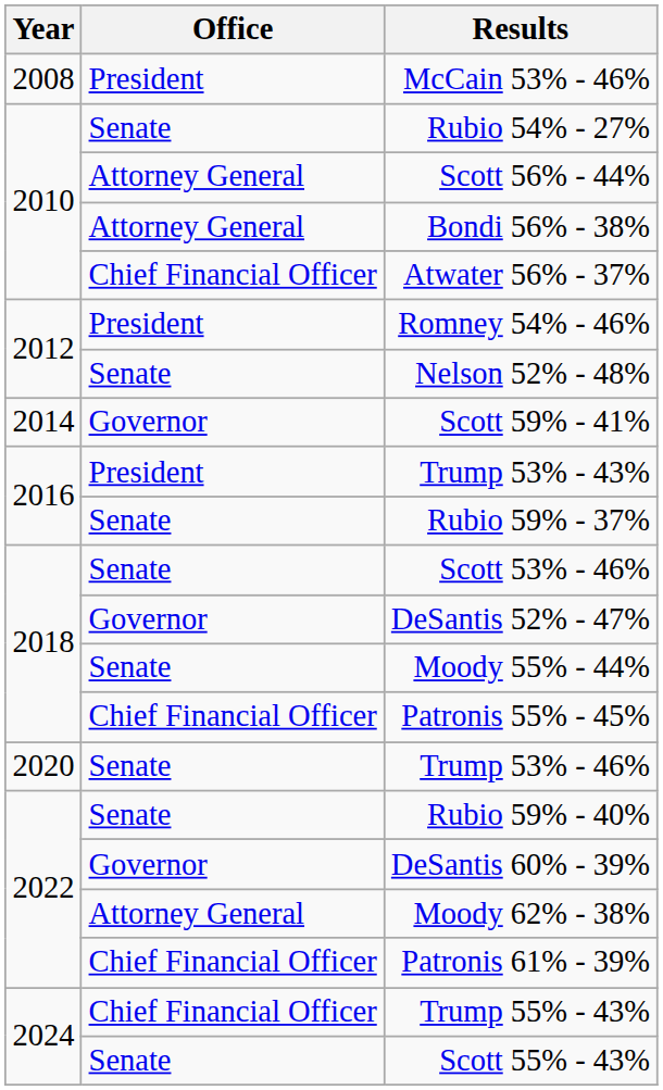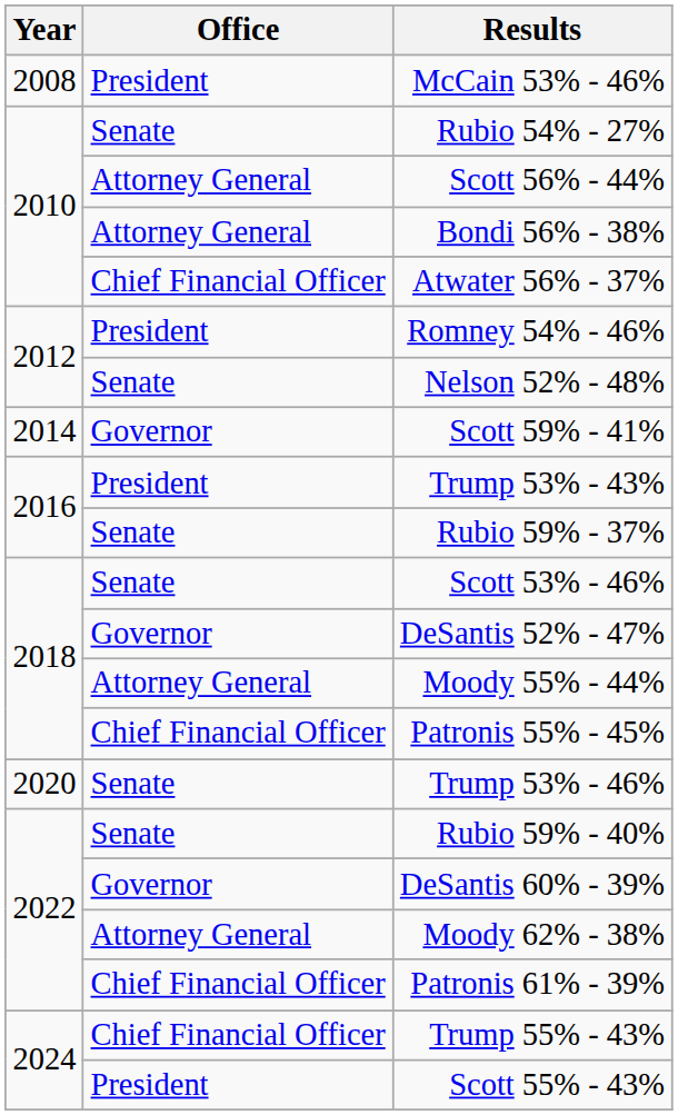 <table class=wikitable>
 <tr>
 <th>Year</th>
 <th>Office</th>
 <th>Results</th>
 </tr>
 <tr>
 <td>2008</td>
 <td><a href='#'>President</a></td>
 <td align="right" ><a href='#'>McCain</a> 53% - 46%</td>
 </tr>
 <tr>
 <td rowspan=4>2010</td>
 <td><a href='#'>Senate</a></td>
 <td align="right" ><a href='#'>Rubio</a> 54% - 27%</td>
 </tr>
 <tr>
 <td><a href='#'>Attorney General</a></td>
 <td align="right" ><a href='#'>Scott</a> 56% - 44%</td>
 </tr>
 <tr>
 <td><a href='#'>Attorney General</a></td>
 <td align="right" ><a href='#'>Bondi</a> 56% - 38%</td>
 </tr>
 <tr>
 <td><a href='#'>Chief Financial Officer</a></td>
 <td align="right" ><a href='#'>Atwater</a> 56% - 37%</td>
 </tr>
 <tr>
 <td rowspan=2>2012</td>
 <td><a href='#'>President</a></td>
 <td align="right" ><a href='#'>Romney</a> 54% - 46%</td>
 </tr>
 <tr>
 <td><a href='#'>Senate</a></td>
 <td align="right" ><a href='#'>Nelson</a> 52% - 48%</td>
 </tr>
 <tr>
 <td>2014</td>
 <td><a href='#'>Governor</a></td>
 <td align="right" ><a href='#'>Scott</a> 59% - 41%</td>
 </tr>
 <tr>
 <td rowspan=2>2016</td>
 <td><a href='#'>President</a></td>
 <td align="right" ><a href='#'>Trump</a> 53% - 43%</td>
 </tr>
 <tr>
 <td><a href='#'>Senate</a></td>
 <td align="right" ><a href='#'>Rubio</a> 59% - 37%</td>
 </tr>
 <tr>
 <td rowspan=4>2018</td>
 <td><a href='#'>Senate</a></td>
 <td align="right" ><a href='#'>Scott</a> 53% - 46%</td>
 </tr>
 <tr>
 <td><a href='#'>Governor</a></td>
 <td align="right" ><a href='#'>DeSantis</a> 52% - 47%</td>
 </tr>
 <tr>
-<td><a href='#'>Senate</a></td>
+<td><a href='#'>Attorney General</a></td>
 <td align="right" ><a href='#'>Moody</a> 55% - 44%</td>
 </tr>
 <tr>
 <td><a href='#'>Chief Financial Officer</a></td>
 <td align="right" ><a href='#'>Patronis</a> 55% - 45%</td>
 </tr>
 <tr>
 <td>2020</td>
 <td><a href='#'>Senate</a></td>
 <td align="right" ><a href='#'>Trump</a> 53% - 46%</td>
 </tr>
 <tr>
 <td rowspan=4>2022</td>
 <td><a href='#'>Senate</a></td>
 <td align="right" ><a href='#'>Rubio</a> 59% - 40%</td>
 </tr>
 <tr>
 <td><a href='#'>Governor</a></td>
 <td align="right" ><a href='#'>DeSantis</a> 60% - 39%</td>
 </tr>
 <tr>
 <td><a href='#'>Attorney General</a></td>
 <td align="right" ><a href='#'>Moody</a> 62% - 38%</td>
 </tr>
 <tr>
 <td><a href='#'>Chief Financial Officer</a></td>
 <td align="right" ><a href='#'>Patronis</a> 61% - 39%</td>
 </tr>
 <tr>
 <td rowspan=2>2024</td>
 <td><a href='#'>Chief Financial Officer</a></td>
 <td align="right" ><a href='#'>Trump</a> 55% - 43%</td>
 </tr>
 <tr>
-<td><a href='#'>Senate</a></td>
+<td><a href='#'>President</a></td>
 <td align="right" ><a href='#'>Scott</a> 55% - 43%</td>
 </tr>
 </table>
